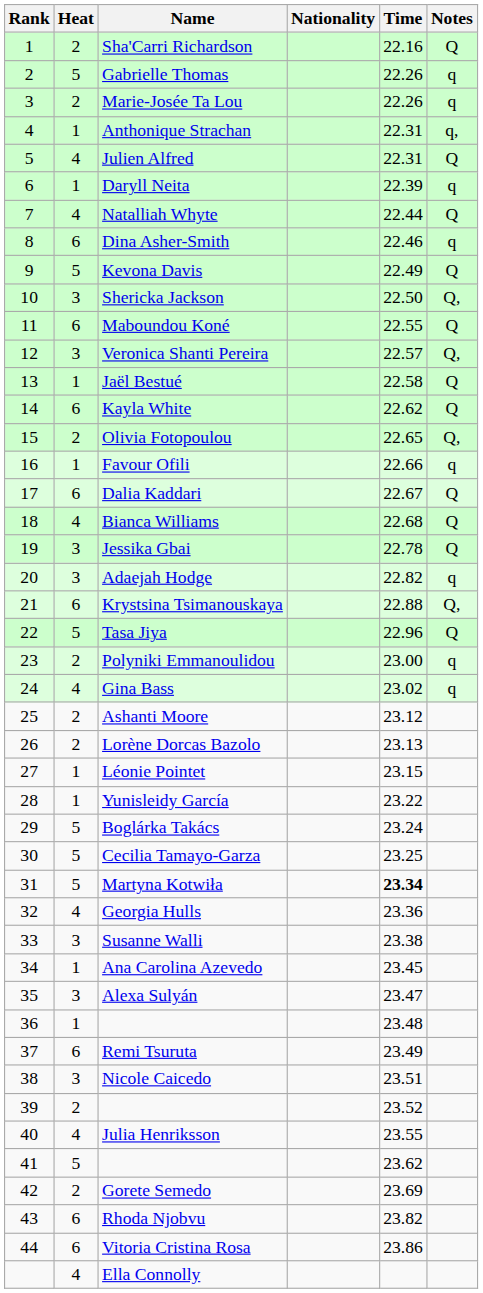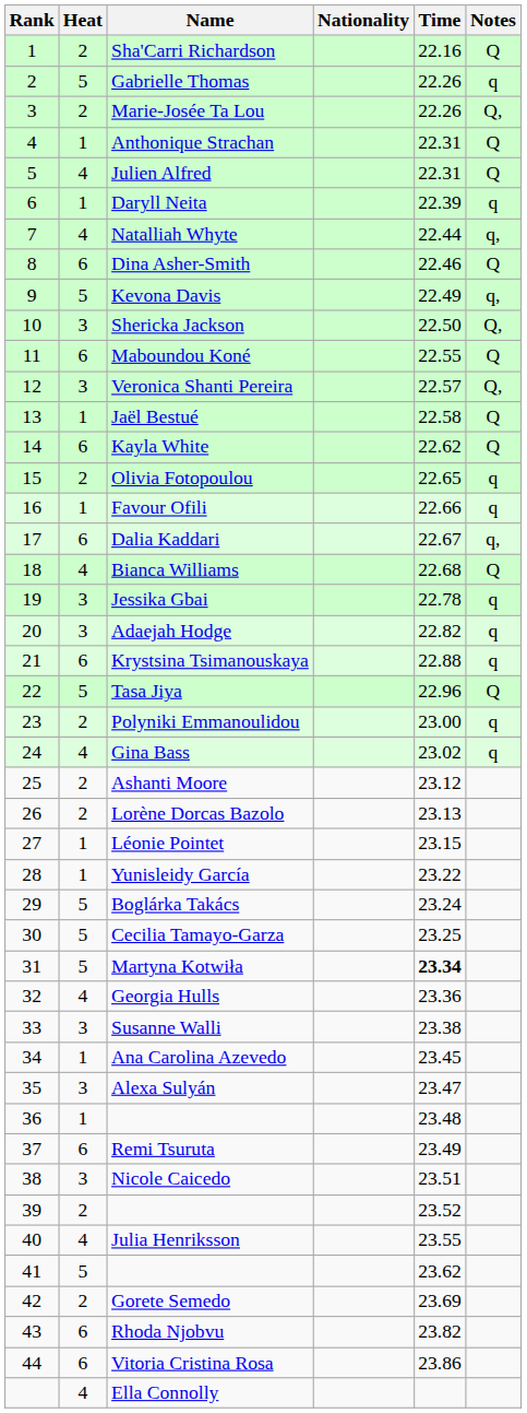 <table class="wikitable sortable" style="text-align:center">
 <tr>
 <th>Rank</th>
 <th>Heat</th>
 <th>Name</th>
 <th>Nationality</th>
 <th>Time</th>
 <th>Notes</th>
 </tr>
 <tr bgcolor=ccffcc>
 <td>1</td>
 <td>2</td>
 <td align="left"><a href='#'>Sha'Carri Richardson</a></td>
 <td align="left"></td>
 <td>22.16</td>
 <td>Q</td>
 </tr>
 <tr bgcolor=ccffcc>
 <td>2</td>
 <td>5</td>
 <td align="left"><a href='#'>Gabrielle Thomas</a></td>
 <td align="left"></td>
 <td>22.26</td>
 <td>q</td>
 </tr>
 <tr bgcolor=ccffcc>
 <td>3</td>
 <td>2</td>
 <td align="left"><a href='#'>Marie-Josée Ta Lou</a></td>
 <td align="left"></td>
 <td>22.26</td>
-<td>q</td>
+<td>Q, </td>
 </tr>
 <tr bgcolor=ccffcc>
 <td>4</td>
 <td>1</td>
 <td align="left"><a href='#'>Anthonique Strachan</a></td>
 <td align="left"></td>
 <td>22.31</td>
-<td>q, </td>
+<td>Q</td>
 </tr>
 <tr bgcolor=ccffcc>
 <td>5</td>
 <td>4</td>
 <td align=left><a href='#'>Julien Alfred</a></td>
 <td align="left"></td>
 <td>22.31</td>
 <td>Q</td>
 </tr>
 <tr bgcolor=ccffcc>
 <td>6</td>
 <td>1</td>
 <td align="left"><a href='#'>Daryll Neita</a></td>
 <td align="left"></td>
 <td>22.39</td>
 <td>q</td>
 </tr>
 <tr bgcolor=ccffcc>
 <td>7</td>
 <td>4</td>
 <td align="left"><a href='#'>Natalliah Whyte</a></td>
 <td align="left"></td>
 <td>22.44</td>
-<td>Q</td>
+<td>q, </td>
 </tr>
 <tr bgcolor=ccffcc>
 <td>8</td>
 <td>6</td>
 <td align="left"><a href='#'>Dina Asher-Smith</a></td>
 <td align="left"></td>
 <td>22.46</td>
-<td>q</td>
+<td>Q</td>
 </tr>
 <tr bgcolor=ccffcc>
 <td>9</td>
 <td>5</td>
 <td align="left"><a href='#'>Kevona Davis</a></td>
 <td align="left"></td>
 <td>22.49</td>
-<td>Q</td>
+<td>q, </td>
 </tr>
 <tr bgcolor=ccffcc>
 <td>10</td>
 <td>3</td>
 <td align="left"><a href='#'>Shericka Jackson</a></td>
 <td align="left"></td>
 <td>22.50</td>
 <td>Q, </td>
 </tr>
 <tr bgcolor=ccffcc>
 <td>11</td>
 <td>6</td>
 <td align="left"><a href='#'>Maboundou Koné</a></td>
 <td align="left"></td>
 <td>22.55</td>
 <td>Q</td>
 </tr>
 <tr bgcolor=ccffcc>
 <td>12</td>
 <td>3</td>
 <td align="left"><a href='#'>Veronica Shanti Pereira</a></td>
 <td align="left"></td>
 <td>22.57</td>
 <td>Q, </td>
 </tr>
 <tr bgcolor=ccffcc>
 <td>13</td>
 <td>1</td>
 <td align="left"><a href='#'>Jaël Bestué</a></td>
 <td align="left"></td>
 <td>22.58</td>
 <td>Q</td>
 </tr>
 <tr bgcolor=ccffcc>
 <td>14</td>
 <td>6</td>
 <td align="left"><a href='#'>Kayla White</a></td>
 <td align="left"></td>
 <td>22.62</td>
 <td>Q</td>
 </tr>
 <tr bgcolor=ccffcc>
 <td>15</td>
 <td>2</td>
 <td align="left"><a href='#'>Olivia Fotopoulou</a></td>
 <td align="left"></td>
 <td>22.65</td>
-<td>Q, </td>
+<td>q</td>
 </tr>
 <tr bgcolor=ddffdd>
 <td>16</td>
 <td>1</td>
 <td align="left"><a href='#'>Favour Ofili</a></td>
 <td align="left"></td>
 <td>22.66</td>
 <td>q</td>
 </tr>
 <tr bgcolor=ddffdd>
 <td>17</td>
 <td>6</td>
 <td align="left"><a href='#'>Dalia Kaddari</a></td>
 <td align="left"></td>
 <td>22.67</td>
-<td>Q</td>
+<td>q, </td>
 </tr>
 <tr bgcolor=ccffcc>
 <td>18</td>
 <td>4</td>
 <td align="left"><a href='#'>Bianca Williams</a></td>
 <td align="left"></td>
 <td>22.68</td>
 <td>Q</td>
 </tr>
 <tr bgcolor=ccffcc>
 <td>19</td>
 <td>3</td>
 <td align="left"><a href='#'>Jessika Gbai</a></td>
 <td align="left"></td>
 <td>22.78</td>
-<td>Q</td>
+<td>q</td>
 </tr>
 <tr bgcolor=ddffdd>
 <td>20</td>
 <td>3</td>
 <td align="left"><a href='#'>Adaejah Hodge</a></td>
 <td align="left"></td>
 <td>22.82</td>
 <td>q</td>
 </tr>
 <tr bgcolor=ddffdd>
 <td>21</td>
 <td>6</td>
 <td align="left"><a href='#'>Krystsina Tsimanouskaya</a></td>
 <td align="left"></td>
 <td>22.88</td>
-<td>Q, </td>
+<td>q</td>
 </tr>
 <tr bgcolor=ccffcc>
 <td>22</td>
 <td>5</td>
 <td align="left"><a href='#'>Tasa Jiya</a></td>
 <td align="left"></td>
 <td>22.96</td>
 <td>Q</td>
 </tr>
 <tr bgcolor=ddffdd>
 <td>23</td>
 <td>2</td>
 <td align=left><a href='#'>Polyniki Emmanoulidou</a></td>
 <td align="left"></td>
 <td>23.00</td>
 <td>q</td>
 </tr>
 <tr bgcolor=ddffdd>
 <td>24</td>
 <td>4</td>
 <td align="left"><a href='#'>Gina Bass</a></td>
 <td align="left"></td>
 <td>23.02</td>
 <td>q</td>
 </tr>
 <tr>
 <td>25</td>
 <td>2</td>
 <td align="left"><a href='#'>Ashanti Moore</a></td>
 <td align="left"></td>
 <td>23.12</td>
 <td></td>
 </tr>
 <tr>
 <td>26</td>
 <td>2</td>
 <td align="left"><a href='#'>Lorène Dorcas Bazolo</a></td>
 <td align="left"></td>
 <td>23.13</td>
 <td></td>
 </tr>
 <tr>
 <td>27</td>
 <td>1</td>
 <td align="left"><a href='#'>Léonie Pointet</a></td>
 <td align="left"></td>
 <td>23.15</td>
 <td></td>
 </tr>
 <tr>
 <td>28</td>
 <td>1</td>
 <td align="left"><a href='#'>Yunisleidy García</a></td>
 <td align="left"></td>
 <td>23.22</td>
 <td></td>
 </tr>
 <tr>
 <td>29</td>
 <td>5</td>
 <td align=left><a href='#'>Boglárka Takács</a></td>
 <td align="left"></td>
 <td>23.24</td>
 <td></td>
 </tr>
 <tr>
 <td>30</td>
 <td>5</td>
 <td align="left"><a href='#'>Cecilia Tamayo-Garza</a></td>
 <td align="left"></td>
 <td>23.25</td>
 <td></td>
 </tr>
 <tr>
 <td>31</td>
 <td>5</td>
 <td align=left><a href='#'>Martyna Kotwiła</a></td>
 <td align="left"></td>
 <td><strong>23.34</strong></td>
 <td></td>
 </tr>
 <tr>
 <td>32</td>
 <td>4</td>
 <td align="left"><a href='#'>Georgia Hulls</a></td>
 <td align="left"></td>
 <td>23.36</td>
 <td></td>
 </tr>
 <tr>
 <td>33</td>
 <td>3</td>
 <td align="left"><a href='#'>Susanne Walli</a></td>
 <td align="left"></td>
 <td>23.38</td>
 <td></td>
 </tr>
 <tr>
 <td>34</td>
 <td>1</td>
 <td align="left"><a href='#'>Ana Carolina Azevedo</a></td>
 <td align="left"></td>
 <td>23.45</td>
 <td></td>
 </tr>
 <tr>
 <td>35</td>
 <td>3</td>
 <td align="left"><a href='#'>Alexa Sulyán</a></td>
 <td align="left"></td>
 <td>23.47</td>
 <td></td>
 </tr>
 <tr>
 <td>36</td>
 <td>1</td>
 <td align="left"></td>
 <td align="left"></td>
 <td>23.48</td>
 <td></td>
 </tr>
 <tr>
 <td>37</td>
 <td>6</td>
 <td align="left"><a href='#'>Remi Tsuruta</a></td>
 <td align="left"></td>
 <td>23.49</td>
 <td></td>
 </tr>
 <tr>
 <td>38</td>
 <td>3</td>
 <td align="left"><a href='#'>Nicole Caicedo</a></td>
 <td align="left"></td>
 <td>23.51</td>
 <td></td>
 </tr>
 <tr>
 <td>39</td>
 <td>2</td>
 <td align="left"></td>
 <td align="left"></td>
 <td>23.52</td>
 <td></td>
 </tr>
 <tr>
 <td>40</td>
 <td>4</td>
 <td align="left"><a href='#'>Julia Henriksson</a></td>
 <td align="left"></td>
 <td>23.55</td>
 <td></td>
 </tr>
 <tr>
 <td>41</td>
 <td>5</td>
 <td align="left"></td>
 <td align="left"></td>
 <td>23.62</td>
 <td></td>
 </tr>
 <tr>
 <td>42</td>
 <td>2</td>
 <td align="left"><a href='#'>Gorete Semedo</a></td>
 <td align="left"></td>
 <td>23.69</td>
 <td></td>
 </tr>
 <tr>
 <td>43</td>
 <td>6</td>
 <td align=left><a href='#'>Rhoda Njobvu</a></td>
 <td align="left"></td>
 <td>23.82</td>
 <td></td>
 </tr>
 <tr>
 <td>44</td>
 <td>6</td>
 <td align=left><a href='#'>Vitoria Cristina Rosa</a></td>
 <td align="left"></td>
 <td>23.86</td>
 <td></td>
 </tr>
 <tr>
 <td></td>
 <td>4</td>
 <td align="left"><a href='#'>Ella Connolly</a></td>
 <td align="left"></td>
 <td></td>
 <td></td>
 </tr>
 </table>
